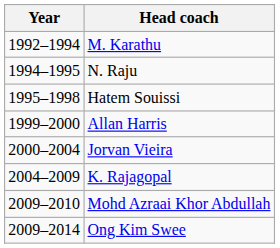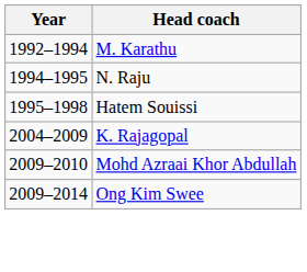 <table class="wikitable" style="font-size:89%;">
 <tr>
 <th>Year</th>
 <th>Head coach</th>
 </tr>
 <tr>
 <td>1992–1994</td>
 <td> <a href='#'>M. Karathu</a></td>
 </tr>
 <tr>
 <td>1994–1995</td>
 <td> N. Raju</td>
 </tr>
 <tr>
 <td>1995–1998</td>
 <td> Hatem Souissi</td>
 </tr>
 <tr>
-<td>1999–2000</td>
-<td> <a href='#'>Allan Harris</a></td>
-</tr>
-<tr>
-<td>2000–2004</td>
-<td> <a href='#'>Jorvan Vieira</a></td>
-</tr>
-<tr>
 <td>2004–2009</td>
 <td> <a href='#'>K. Rajagopal</a></td>
 </tr>
 <tr>
 <td>2009–2010</td>
 <td> <a href='#'>Mohd Azraai Khor Abdullah</a></td>
 </tr>
 <tr>
 <td>2009–2014</td>
 <td> <a href='#'>Ong Kim Swee</a></td>
 </tr>
 </table>
